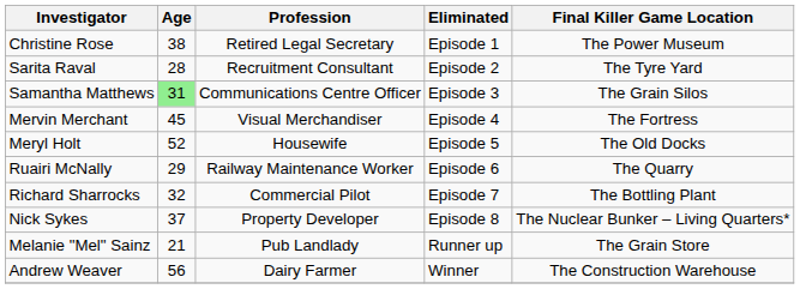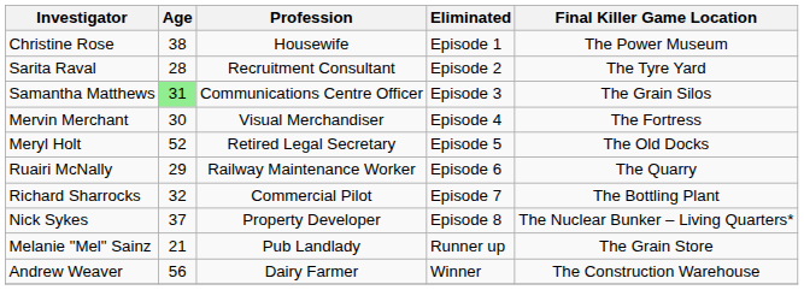 <table class="wikitable">
 <tr>
 <th>Investigator</th>
 <th>Age</th>
 <th>Profession</th>
 <th>Eliminated</th>
 <th>Final Killer Game Location</th>
 </tr>
 <tr>
 <td>Christine Rose</td>
 <td align="center">38</td>
-<td align="center">Retired Legal Secretary</td>
+<td align="center">Housewife</td>
 <td>Episode 1</td>
 <td align="center">The Power Museum</td>
 </tr>
 <tr>
 <td>Sarita Raval</td>
 <td align="center">28</td>
 <td align="center">Recruitment Consultant</td>
 <td>Episode 2</td>
 <td align="center">The Tyre Yard</td>
 </tr>
 <tr>
 <td>Samantha Matthews</td>
 <td align="center" style="background: lightgreen;">31</td>
 <td align="center">Communications Centre Officer</td>
 <td>Episode 3</td>
 <td align="center">The Grain Silos</td>
 </tr>
 <tr>
 <td>Mervin Merchant</td>
-<td align="center">45</td>
+<td align="center">30</td>
 <td align="center">Visual Merchandiser</td>
 <td>Episode 4</td>
 <td align="center">The Fortress</td>
 </tr>
 <tr>
 <td>Meryl Holt</td>
 <td align="center">52</td>
-<td align="center">Housewife</td>
+<td align="center">Retired Legal Secretary</td>
 <td>Episode 5</td>
 <td align="center">The Old Docks</td>
 </tr>
 <tr>
 <td>Ruairi McNally</td>
 <td align="center">29</td>
 <td align="center">Railway Maintenance Worker</td>
 <td>Episode 6</td>
 <td align="center">The Quarry</td>
 </tr>
 <tr>
 <td>Richard Sharrocks</td>
 <td align="center">32</td>
 <td align="center">Commercial Pilot</td>
 <td>Episode 7</td>
 <td align="center">The Bottling Plant</td>
 </tr>
 <tr>
 <td>Nick Sykes</td>
 <td align="center">37</td>
 <td align="center">Property Developer</td>
 <td>Episode 8</td>
 <td align="center">The Nuclear Bunker – Living Quarters*</td>
 </tr>
 <tr>
 <td>Melanie "Mel" Sainz</td>
 <td align="center">21</td>
 <td align="center">Pub Landlady</td>
 <td>Runner up</td>
 <td align="center">The Grain Store</td>
 </tr>
 <tr>
 <td>Andrew Weaver</td>
 <td align="center">56</td>
 <td align="center">Dairy Farmer</td>
 <td>Winner</td>
 <td align="center">The Construction Warehouse</td>
 </tr>
 <tr>
 </tr>
 </table>
